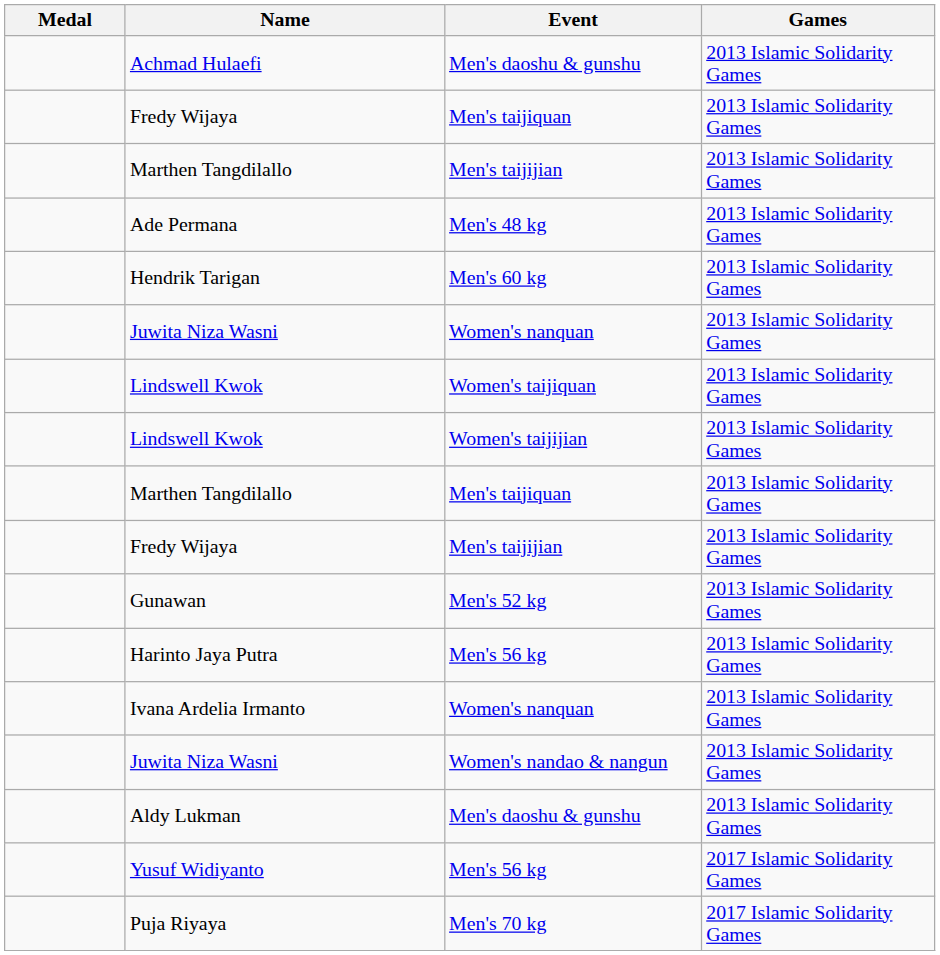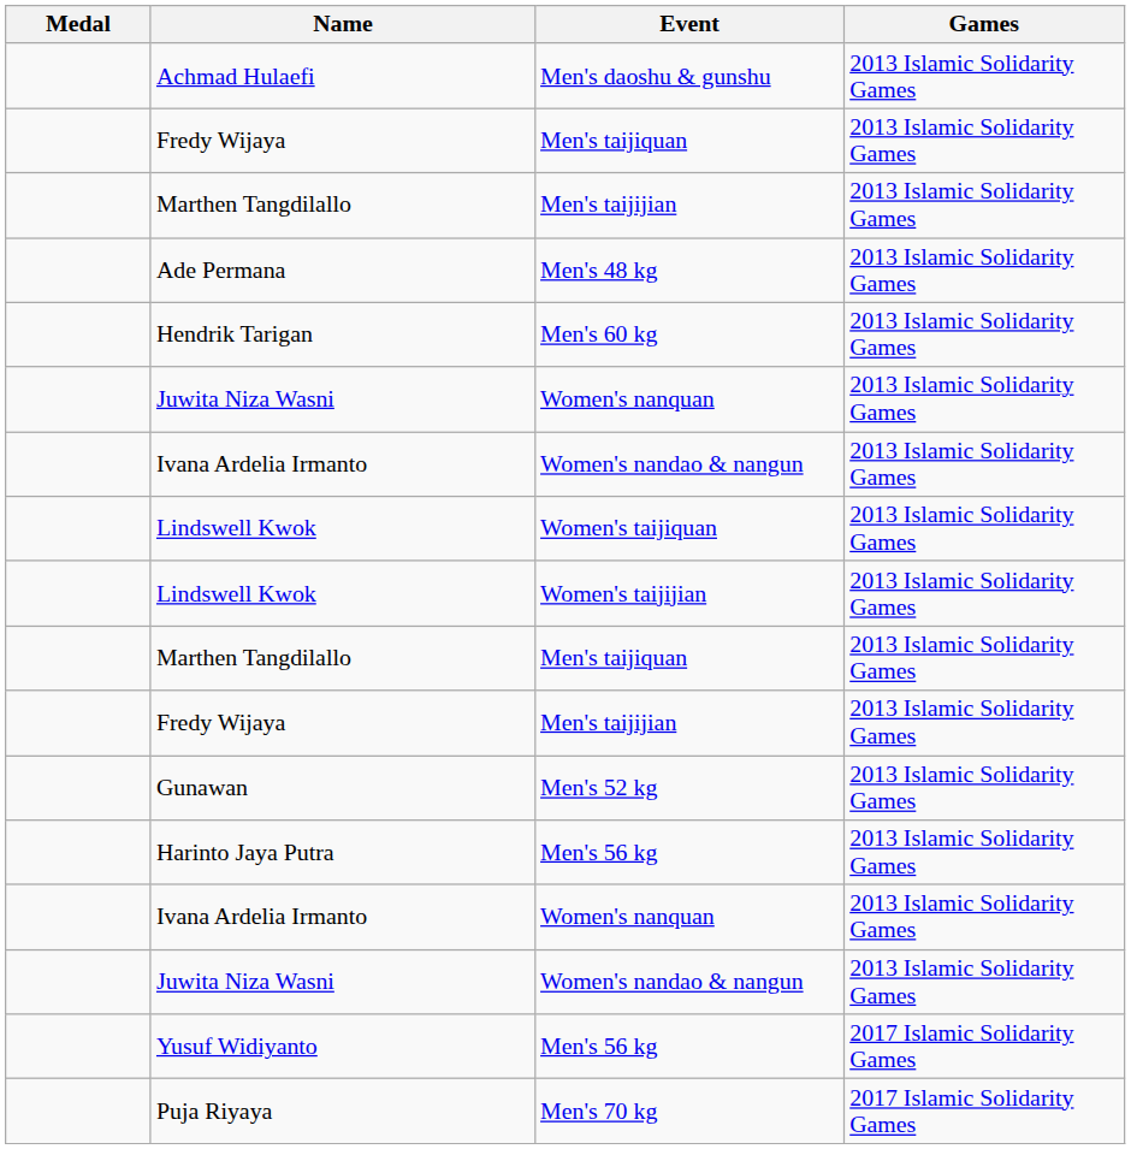 <table class="wikitable sortable" style="font-size:100%">
 <tr>
 <th width="90">Medal</th>
 <th width="250">Name</th>
 <th width="200">Event</th>
 <th width="180">Games</th>
 </tr>
 <tr>
 <td></td>
 <td><a href='#'>Achmad Hulaefi</a></td>
 <td><a href='#'>Men's daoshu & gunshu</a></td>
 <td><a href='#'>2013 Islamic Solidarity Games</a></td>
 </tr>
 <tr>
 <td></td>
 <td>Fredy Wijaya</td>
 <td><a href='#'>Men's taijiquan</a></td>
 <td><a href='#'>2013 Islamic Solidarity Games</a></td>
 </tr>
 <tr>
 <td></td>
 <td>Marthen Tangdilallo</td>
 <td><a href='#'>Men's taijijian</a></td>
 <td><a href='#'>2013 Islamic Solidarity Games</a></td>
 </tr>
 <tr>
 <td></td>
 <td>Ade Permana</td>
 <td><a href='#'>Men's 48 kg</a></td>
 <td><a href='#'>2013 Islamic Solidarity Games</a></td>
 </tr>
 <tr>
 <td></td>
 <td>Hendrik Tarigan</td>
 <td><a href='#'>Men's 60 kg</a></td>
 <td><a href='#'>2013 Islamic Solidarity Games</a></td>
 </tr>
 <tr>
 <td></td>
 <td><a href='#'>Juwita Niza Wasni</a></td>
 <td><a href='#'>Women's nanquan</a></td>
+<td><a href='#'>2013 Islamic Solidarity Games</a></td>
+</tr>
+<tr>
+<td></td>
+<td>Ivana Ardelia Irmanto</td>
+<td><a href='#'>Women's nandao & nangun</a></td>
 <td><a href='#'>2013 Islamic Solidarity Games</a></td>
 </tr>
 <tr>
 <td></td>
 <td><a href='#'>Lindswell Kwok</a></td>
 <td><a href='#'>Women's taijiquan</a></td>
 <td><a href='#'>2013 Islamic Solidarity Games</a></td>
 </tr>
 <tr>
 <td></td>
 <td><a href='#'>Lindswell Kwok</a></td>
 <td><a href='#'>Women's taijijian</a></td>
 <td><a href='#'>2013 Islamic Solidarity Games</a></td>
 </tr>
 <tr>
 <td></td>
 <td>Marthen Tangdilallo</td>
 <td><a href='#'>Men's taijiquan</a></td>
 <td><a href='#'>2013 Islamic Solidarity Games</a></td>
 </tr>
 <tr>
 <td></td>
 <td>Fredy Wijaya</td>
 <td><a href='#'>Men's taijijian</a></td>
 <td><a href='#'>2013 Islamic Solidarity Games</a></td>
 </tr>
 <tr>
 <td></td>
 <td>Gunawan</td>
 <td><a href='#'>Men's 52 kg</a></td>
 <td><a href='#'>2013 Islamic Solidarity Games</a></td>
 </tr>
 <tr>
 <td></td>
 <td>Harinto Jaya Putra</td>
 <td><a href='#'>Men's 56 kg</a></td>
 <td><a href='#'>2013 Islamic Solidarity Games</a></td>
 </tr>
 <tr>
 <td></td>
 <td>Ivana Ardelia Irmanto</td>
 <td><a href='#'>Women's nanquan</a></td>
 <td><a href='#'>2013 Islamic Solidarity Games</a></td>
 </tr>
 <tr>
 <td></td>
 <td><a href='#'>Juwita Niza Wasni</a></td>
 <td><a href='#'>Women's nandao & nangun</a></td>
 <td><a href='#'>2013 Islamic Solidarity Games</a></td>
 </tr>
 <tr>
 <td></td>
-<td>Aldy Lukman</td>
-<td><a href='#'>Men's daoshu & gunshu</a></td>
-<td><a href='#'>2013 Islamic Solidarity Games</a></td>
-</tr>
-<tr>
-<td></td>
 <td><a href='#'>Yusuf Widiyanto</a></td>
 <td><a href='#'>Men's 56 kg</a></td>
 <td><a href='#'>2017 Islamic Solidarity Games</a></td>
 </tr>
 <tr>
 <td></td>
 <td>Puja Riyaya</td>
 <td><a href='#'>Men's 70 kg</a></td>
 <td><a href='#'>2017 Islamic Solidarity Games</a></td>
 </tr>
 <tr>
 </tr>
 </table>
